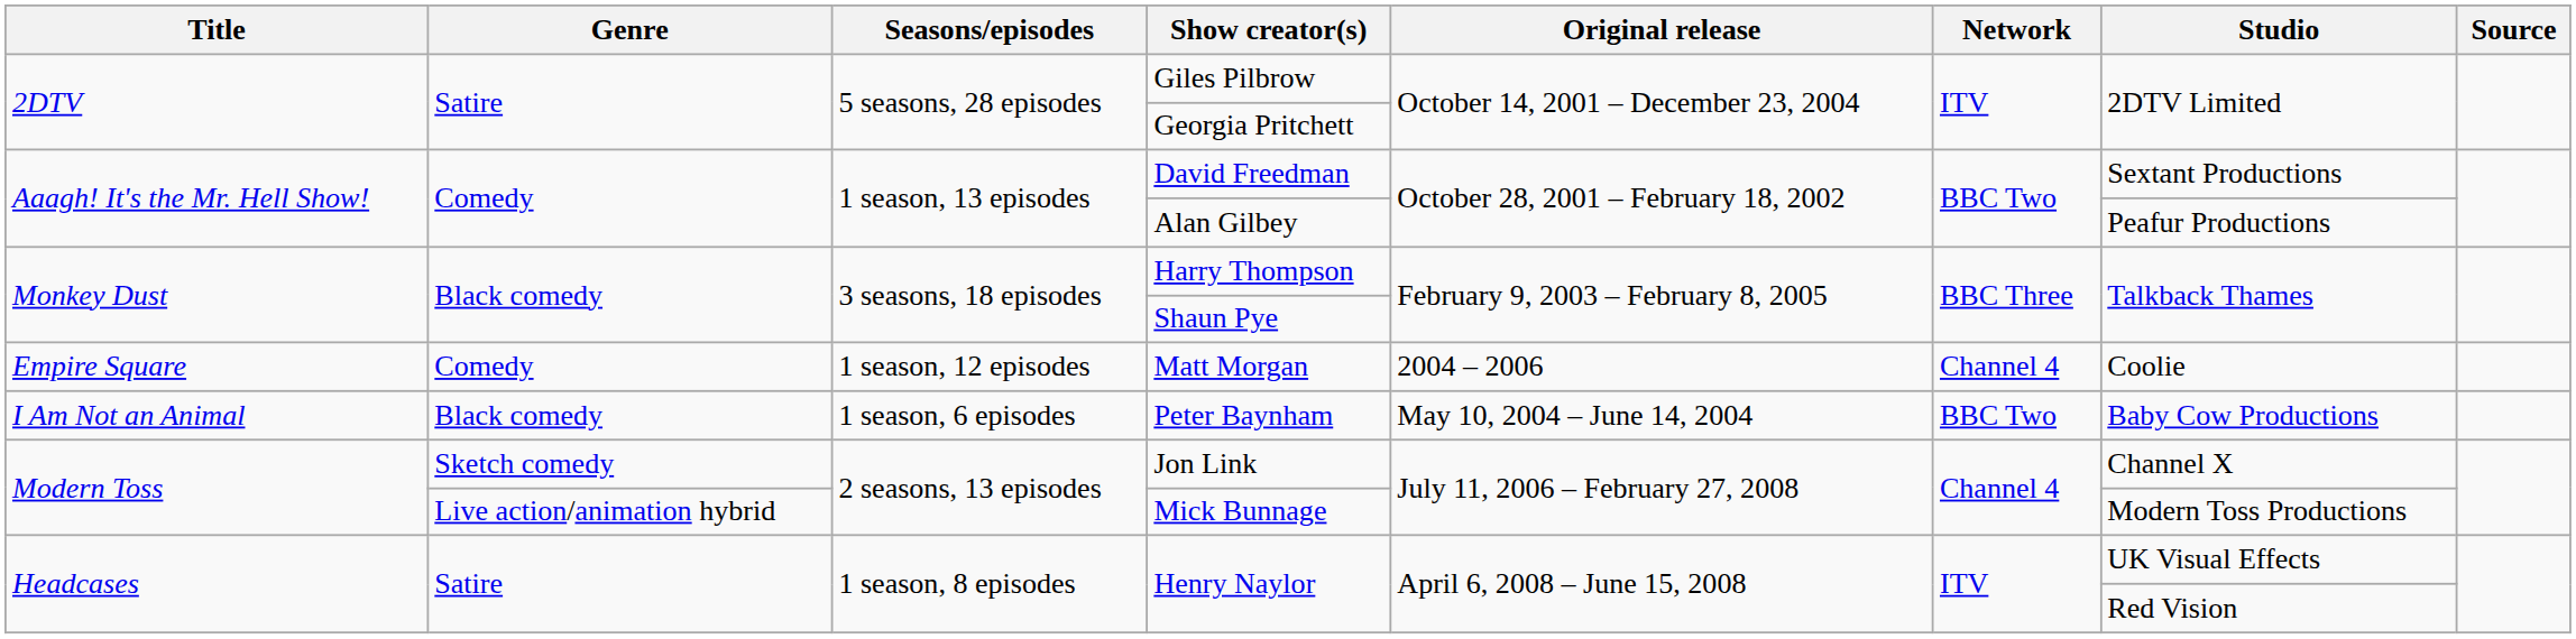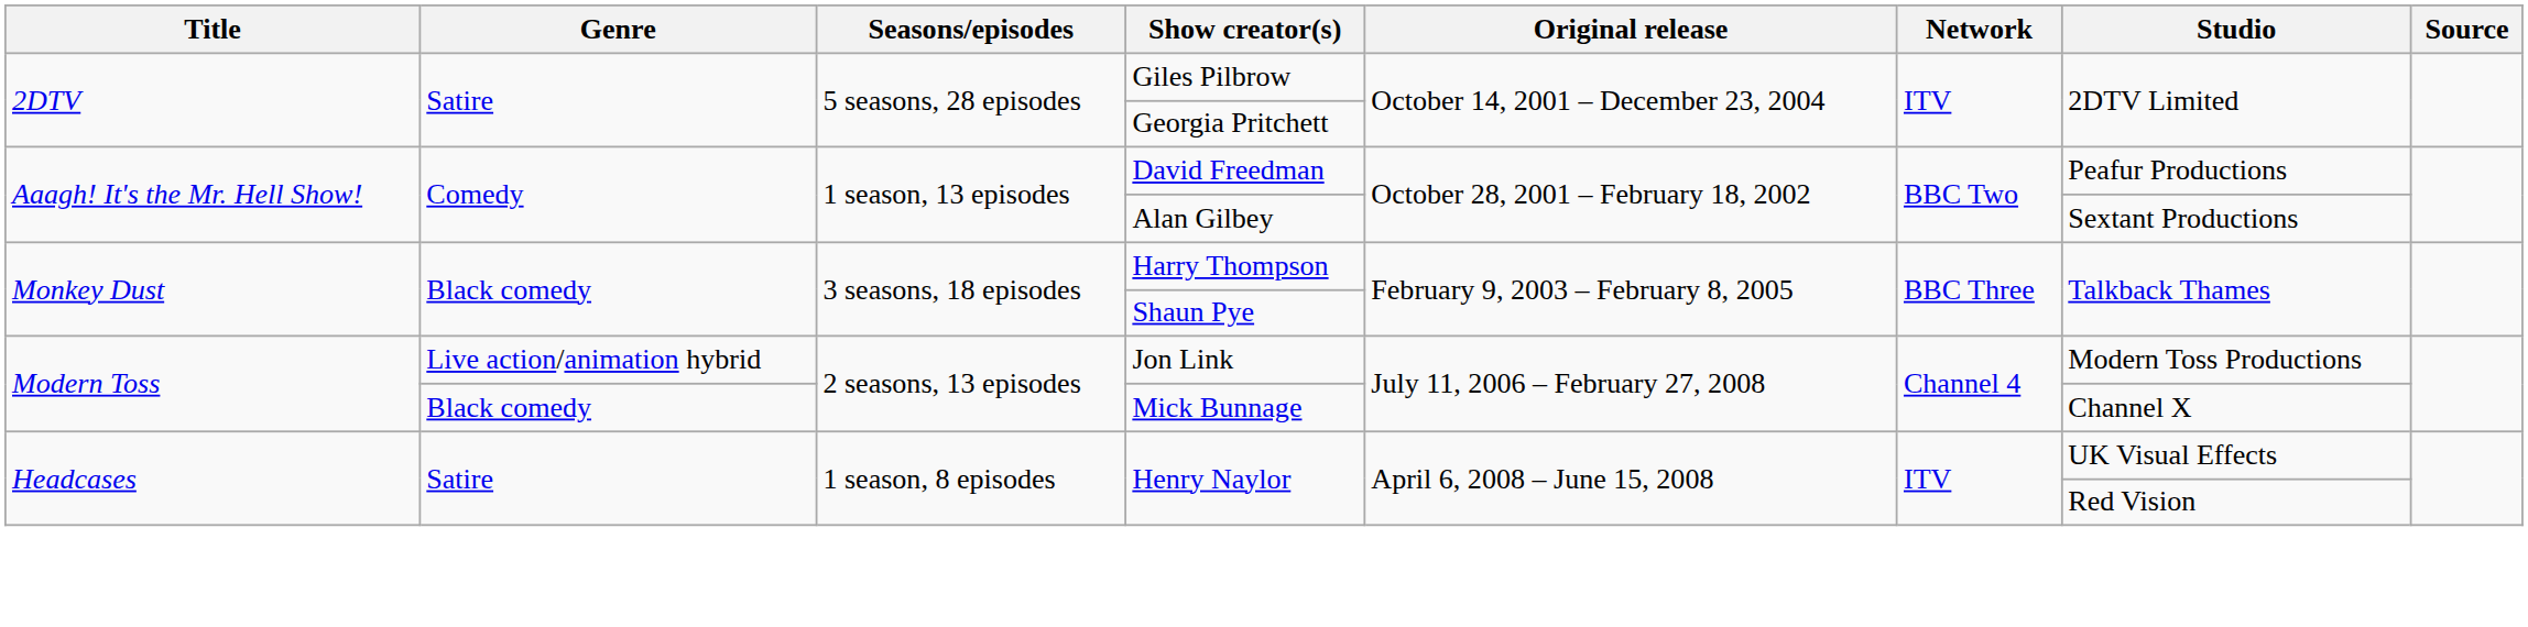 <table class="wikitable sortable" style="text-align: left; font-size:90%; width:100%;">
 <tr>
 <th scope="col">Title</th>
 <th scope="col">Genre</th>
 <th scope="col">Seasons/episodes</th>
 <th scope="col">Show creator(s)</th>
 <th scope="col">Original release</th>
 <th scope="col">Network</th>
 <th scope="col">Studio</th>
 <th scope= "col">Source</th>
 </tr>
 <tr>
 <td rowspan="2"><em><a href='#'>2DTV</a></em></td>
 <td rowspan="2"><a href='#'>Satire</a></td>
 <td rowspan="2">5 seasons, 28 episodes</td>
 <td>Giles Pilbrow</td>
 <td rowspan="2">October 14, 2001 – December 23, 2004</td>
 <td rowspan="2"><a href='#'>ITV</a></td>
 <td rowspan="2">2DTV Limited</td>
 <td rowspan="2"></td>
 </tr>
 <tr>
 <td>Georgia Pritchett</td>
 </tr>
 <tr>
 <td rowspan="2"><em><a href='#'>Aaagh! It's the Mr. Hell Show!</a></em></td>
 <td rowspan="2"><a href='#'>Comedy</a></td>
 <td rowspan="2">1 season, 13 episodes</td>
 <td><a href='#'>David Freedman</a></td>
 <td rowspan="2">October 28, 2001 – February 18, 2002</td>
 <td rowspan="2"><a href='#'>BBC Two</a></td>
-<td>Sextant Productions</td>
+<td>Peafur Productions</td>
 <td rowspan="2"></td>
 </tr>
 <tr>
 <td>Alan Gilbey</td>
-<td>Peafur Productions</td>
+<td>Sextant Productions</td>
 </tr>
 <tr>
 <td rowspan="2"><em><a href='#'>Monkey Dust</a></em></td>
 <td rowspan="2"><a href='#'>Black comedy</a></td>
 <td rowspan="2">3 seasons, 18 episodes</td>
 <td><a href='#'>Harry Thompson</a></td>
 <td rowspan="2">February 9, 2003 – February 8, 2005</td>
 <td rowspan="2"><a href='#'>BBC Three</a></td>
 <td rowspan="2"><a href='#'>Talkback Thames</a></td>
 <td rowspan="2"></td>
 </tr>
 <tr>
 <td><a href='#'>Shaun Pye</a></td>
 </tr>
 <tr>
-<td><em><a href='#'>Empire Square</a></em></td>
-<td><a href='#'>Comedy</a></td>
-<td>1 season, 12 episodes</td>
-<td><a href='#'>Matt Morgan</a></td>
-<td>2004 – 2006</td>
-<td><a href='#'>Channel 4</a></td>
-<td>Coolie</td>
-<td></td>
-</tr>
-<tr>
-<td><em><a href='#'>I Am Not an Animal</a></em></td>
-<td><a href='#'>Black comedy</a></td>
-<td>1 season, 6 episodes</td>
-<td><a href='#'>Peter Baynham</a></td>
-<td>May 10, 2004 – June 14, 2004</td>
-<td><a href='#'>BBC Two</a></td>
-<td><a href='#'>Baby Cow Productions</a></td>
-<td></td>
-</tr>
-<tr>
 <td rowspan="2"><em><a href='#'>Modern Toss</a></em></td>
-<td><a href='#'>Sketch comedy</a></td>
+<td><a href='#'>Live action</a>/<a href='#'>animation</a> hybrid</td>
 <td rowspan="2">2 seasons, 13 episodes</td>
 <td>Jon Link</td>
 <td rowspan="2">July 11, 2006 – February 27, 2008</td>
 <td rowspan="2"><a href='#'>Channel 4</a></td>
-<td>Channel X</td>
+<td>Modern Toss Productions</td>
 <td rowspan="2"></td>
 </tr>
 <tr>
-<td><a href='#'>Live action</a>/<a href='#'>animation</a> hybrid</td>
+<td><a href='#'>Black comedy</a></td>
 <td><a href='#'>Mick Bunnage</a></td>
-<td>Modern Toss Productions</td>
+<td>Channel X</td>
 </tr>
 <tr>
 <td rowspan="2"><em><a href='#'>Headcases</a></em></td>
 <td rowspan="2"><a href='#'>Satire</a></td>
 <td rowspan="2">1 season, 8 episodes</td>
 <td rowspan="2"><a href='#'>Henry Naylor</a></td>
 <td rowspan="2">April 6, 2008 – June 15, 2008</td>
 <td rowspan="2"><a href='#'>ITV</a></td>
 <td>UK Visual Effects</td>
 <td rowspan="2"></td>
 </tr>
 <tr>
 <td>Red Vision</td>
 </tr>
 </table>
